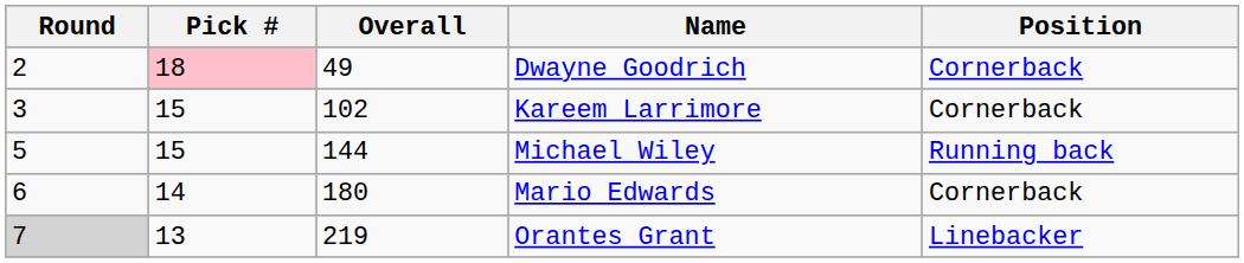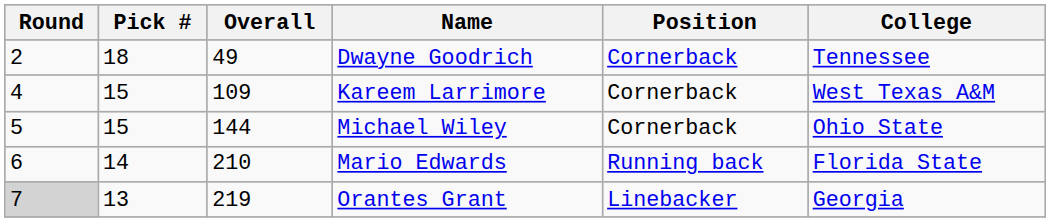 <table class="wikitable sortable sortable" style="width: 100%">
 <tr>
 <th>Round</th>
 <th>Pick #</th>
 <th>Overall</th>
 <th>Name</th>
 <th>Position</th>
+<th>College</th>
 </tr>
 <tr>
 <td>2</td>
-<td style="background: pink;">18</td>
+<td>18</td>
 <td>49</td>
 <td><a href='#'>Dwayne Goodrich</a></td>
 <td><a href='#'>Cornerback</a></td>
+<td><a href='#'>Tennessee</a></td>
 </tr>
 <tr>
-<td>3</td>
+<td>4</td>
 <td>15</td>
-<td>102</td>
+<td>109</td>
 <td><a href='#'>Kareem Larrimore</a></td>
 <td>Cornerback</td>
+<td><a href='#'>West Texas A&M</a></td>
 </tr>
 <tr>
 <td>5</td>
 <td>15</td>
 <td>144</td>
 <td><a href='#'>Michael Wiley</a></td>
-<td><a href='#'>Running back</a></td>
+<td>Cornerback</td>
+<td><a href='#'>Ohio State</a></td>
 </tr>
 <tr>
 <td>6</td>
 <td>14</td>
-<td>180</td>
+<td>210</td>
 <td><a href='#'>Mario Edwards</a></td>
-<td>Cornerback</td>
+<td><a href='#'>Running back</a></td>
+<td><a href='#'>Florida State</a></td>
 </tr>
 <tr>
 <td style="background: lightgrey;">7</td>
 <td>13</td>
 <td>219</td>
 <td><a href='#'>Orantes Grant</a></td>
 <td><a href='#'>Linebacker</a></td>
+<td><a href='#'>Georgia</a></td>
 </tr>
 </table>
